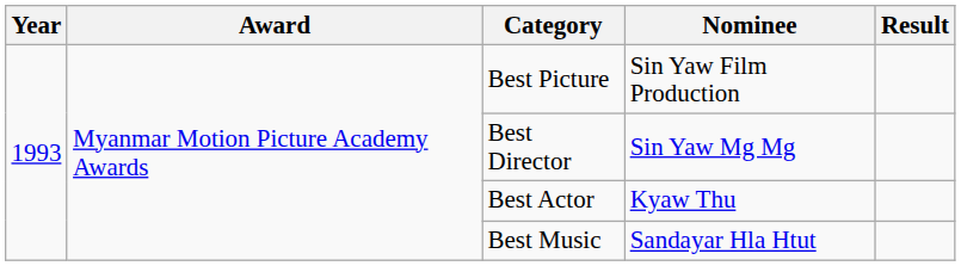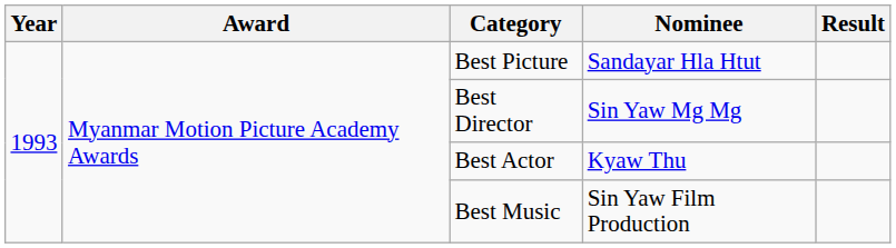 <table class="wikitable">
 <tr>
 <th>Year</th>
 <th>Award</th>
 <th>Category</th>
 <th>Nominee</th>
 <th>Result</th>
 </tr>
 <tr>
 <td scope="row" rowspan="4"><a href='#'>1993</a></td>
 <td scope="row" rowspan="4"><a href='#'>Myanmar Motion Picture Academy Awards</a></td>
 <td>Best Picture</td>
-<td>Sin Yaw Film Production</td>
+<td><a href='#'>Sandayar Hla Htut</a></td>
 <td></td>
 </tr>
 <tr>
 <td>Best Director</td>
 <td><a href='#'>Sin Yaw Mg Mg</a></td>
 <td></td>
 </tr>
 <tr>
 <td>Best Actor</td>
 <td><a href='#'>Kyaw Thu</a></td>
 <td></td>
 </tr>
 <tr>
 <td>Best Music</td>
-<td><a href='#'>Sandayar Hla Htut</a></td>
+<td>Sin Yaw Film Production</td>
 <td></td>
 </tr>
 </table>
